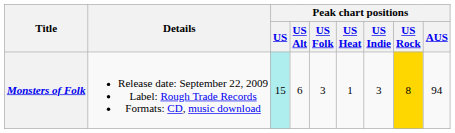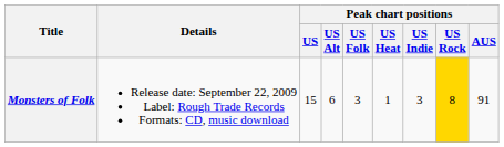 <table class="wikitable plainrowheaders" style="text-align:center;">
 <tr>
 <th scope="col" rowspan="2">Title</th>
 <th scope="col" rowspan="2">Details</th>
 <th scope="col" colspan="7">Peak chart positions</th>
 </tr>
 <tr>
 <th scope="col"><a href='#'>US</a><br></th>
 <th scope="col"><a href='#'>US<br>Alt</a><br></th>
 <th scope="col"><a href='#'>US<br>Folk</a><br></th>
 <th scope="col"><a href='#'>US<br>Heat</a><br></th>
 <th scope="col"><a href='#'>US<br>Indie</a><br></th>
 <th scope="col"><a href='#'>US<br>Rock</a><br></th>
 <th scope="col"><a href='#'>AUS</a><br></th>
 </tr>
 <tr>
 <th scope="row"><em><a href='#'>Monsters of Folk</a></em></th>
 <td><br><ul><li>Release date: September 22, 2009</li><li>Label: <a href='#'>Rough Trade Records</a></li><li>Formats: <a href='#'>CD</a>, <a href='#'>music download</a></li></ul></td>
-<td style="background: paleturquoise;">15</td>
+<td>15</td>
 <td>6</td>
 <td>3</td>
 <td>1</td>
 <td>3</td>
 <td style="background: gold;">8</td>
-<td>94</td>
+<td>91</td>
 </tr>
 </table>
